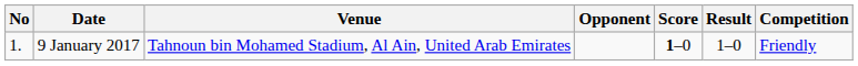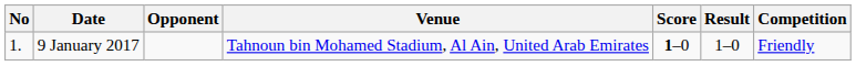 <table class="wikitable" style="font-size:85%;">
 <tr>
 <th>No</th>
 <th>Date</th>
+<th>Opponent</th>
 <th>Venue</th>
-<th>Opponent</th>
 <th>Score</th>
 <th>Result</th>
 <th>Competition</th>
 </tr>
 <tr>
 <td>1.</td>
 <td>9 January 2017</td>
+<td></td>
 <td><a href='#'>Tahnoun bin Mohamed Stadium</a>, <a href='#'>Al Ain</a>, <a href='#'>United Arab Emirates</a></td>
-<td></td>
 <td align=center><strong>1</strong>–0</td>
 <td align=center>1–0</td>
 <td><a href='#'>Friendly</a></td>
 </tr>
 </table>
